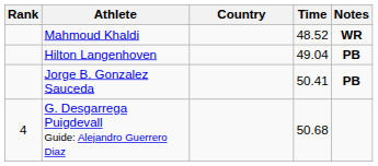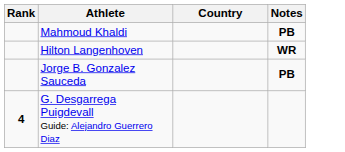 <table class="wikitable sortable" style="text-align:center">
 <tr>
 <th>Rank</th>
 <th style="width:180px">Athlete</th>
 <th style="width:125px">Country</th>
-<th>Time</th>
 <th>Notes</th>
 </tr>
 <tr>
 <td></td>
 <td style="text-align:left;"><a href='#'>Mahmoud Khaldi</a></td>
 <td style="text-align:left;"></td>
-<td>48.52</td>
-<td><strong>WR</strong></td>
+<td><strong>PB</strong></td>
 </tr>
 <tr>
 <td></td>
 <td style="text-align:left;"><a href='#'>Hilton Langenhoven</a></td>
 <td style="text-align:left;"></td>
-<td>49.04</td>
-<td><strong>PB</strong></td>
+<td><strong>WR</strong></td>
 </tr>
 <tr>
 <td></td>
 <td style="text-align:left;"><a href='#'>Jorge B. Gonzalez Sauceda</a></td>
 <td style="text-align:left;"></td>
-<td>50.41</td>
 <td><strong>PB</strong></td>
 </tr>
 <tr>
-<td>4</td>
+<td><strong>4</strong></td>
 <td style="text-align:left;"><a href='#'>G. Desgarrega Puigdevall</a><br><small>Guide: <a href='#'>Alejandro Guerrero Diaz</a></small></td>
 <td style="text-align:left;"></td>
-<td>50.68</td>
 <td></td>
 </tr>
 </table>
